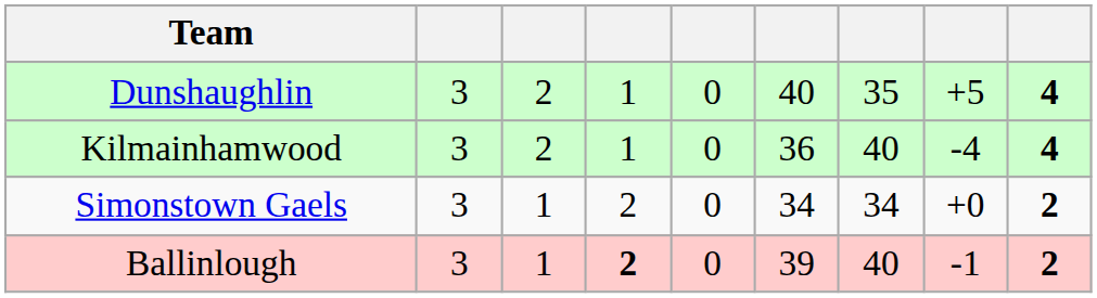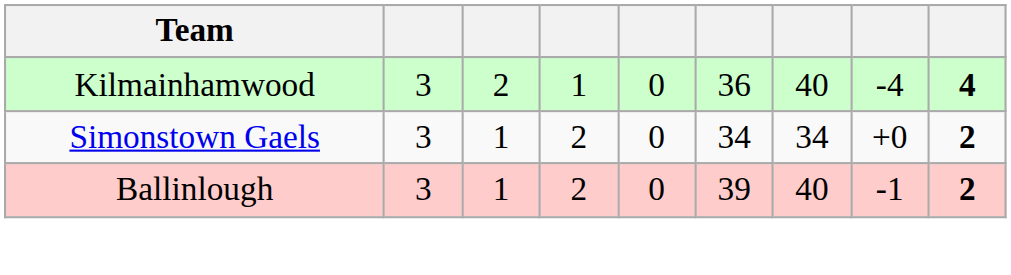 <table class="wikitable" style="text-align:center">
 <tr>
 <th width="175">Team</th>
 <th width="30"></th>
 <th width="30"></th>
 <th width="30"></th>
 <th width="30"></th>
 <th width="30"></th>
 <th width="30"></th>
 <th width="30"></th>
 <th width="30"></th>
-</tr>
-<tr style="background:#cfc;">
-<td><a href='#'>Dunshaughlin</a></td>
-<td>3</td>
-<td>2</td>
-<td>1</td>
-<td>0</td>
-<td>40</td>
-<td>35</td>
-<td>+5</td>
-<td><strong>4</strong></td>
 </tr>
 <tr style="background:#cfc;">
 <td>Kilmainhamwood</td>
 <td>3</td>
 <td>2</td>
 <td>1</td>
 <td>0</td>
 <td>36</td>
 <td>40</td>
 <td>-4</td>
 <td><strong>4</strong></td>
 </tr>
 <tr>
 <td><a href='#'>Simonstown Gaels</a></td>
 <td>3</td>
 <td>1</td>
 <td>2</td>
 <td>0</td>
 <td>34</td>
 <td>34</td>
 <td>+0</td>
 <td><strong>2</strong></td>
 </tr>
 <tr style="background:#fcc;">
 <td>Ballinlough</td>
 <td>3</td>
 <td>1</td>
-<td><strong>2</strong></td>
+<td>2</td>
 <td>0</td>
 <td>39</td>
 <td>40</td>
 <td>-1</td>
 <td><strong>2</strong></td>
 </tr>
 </table>
